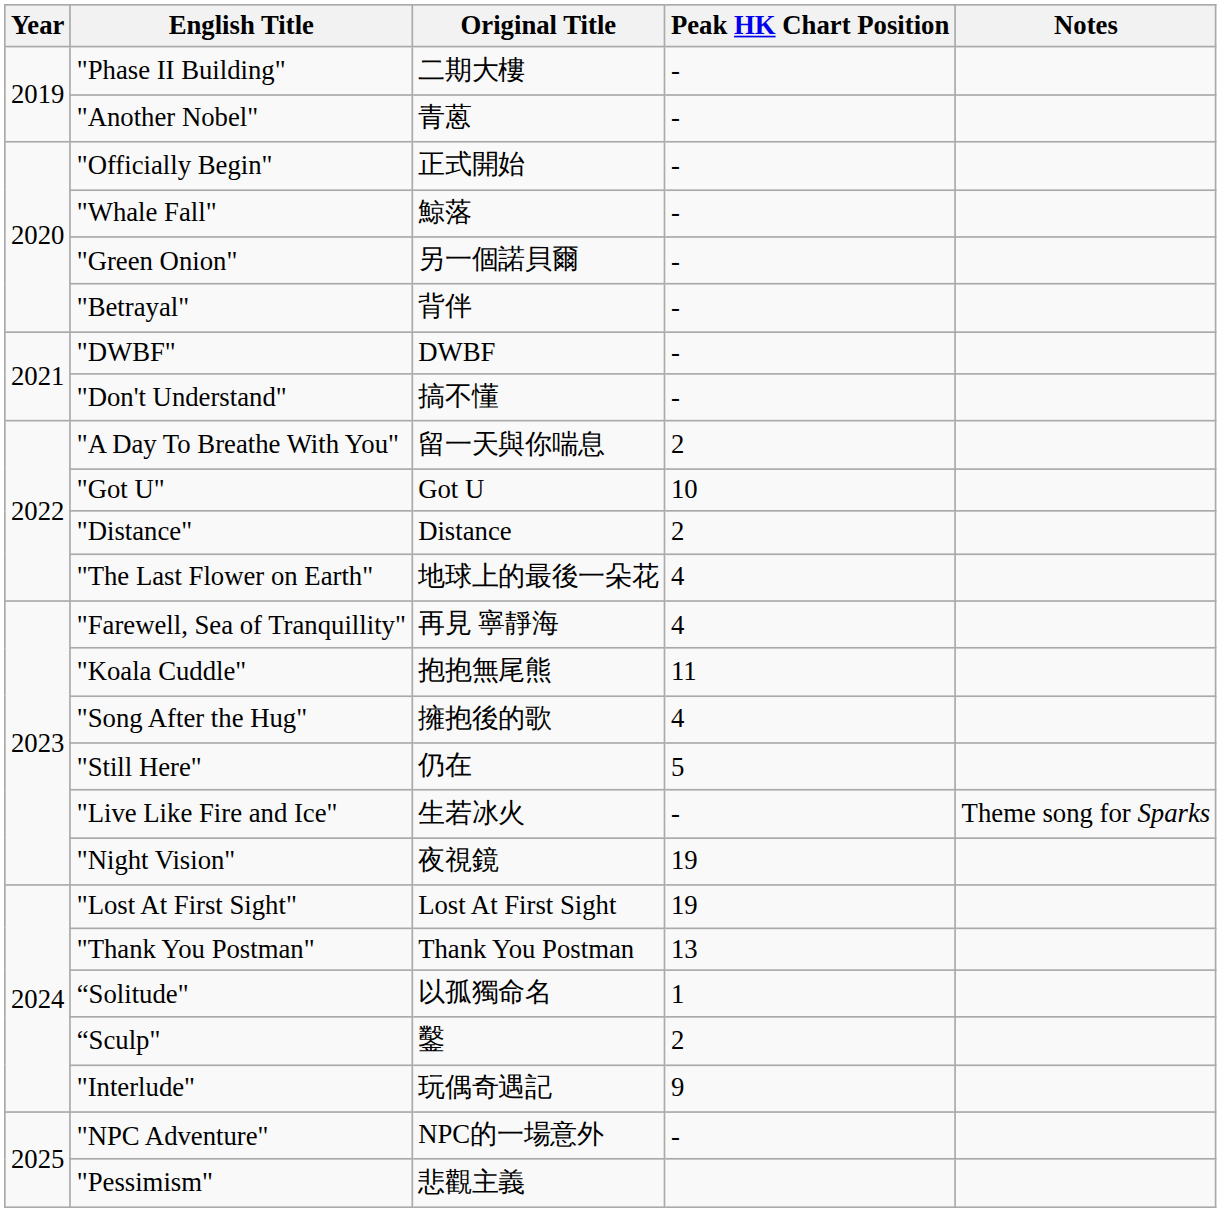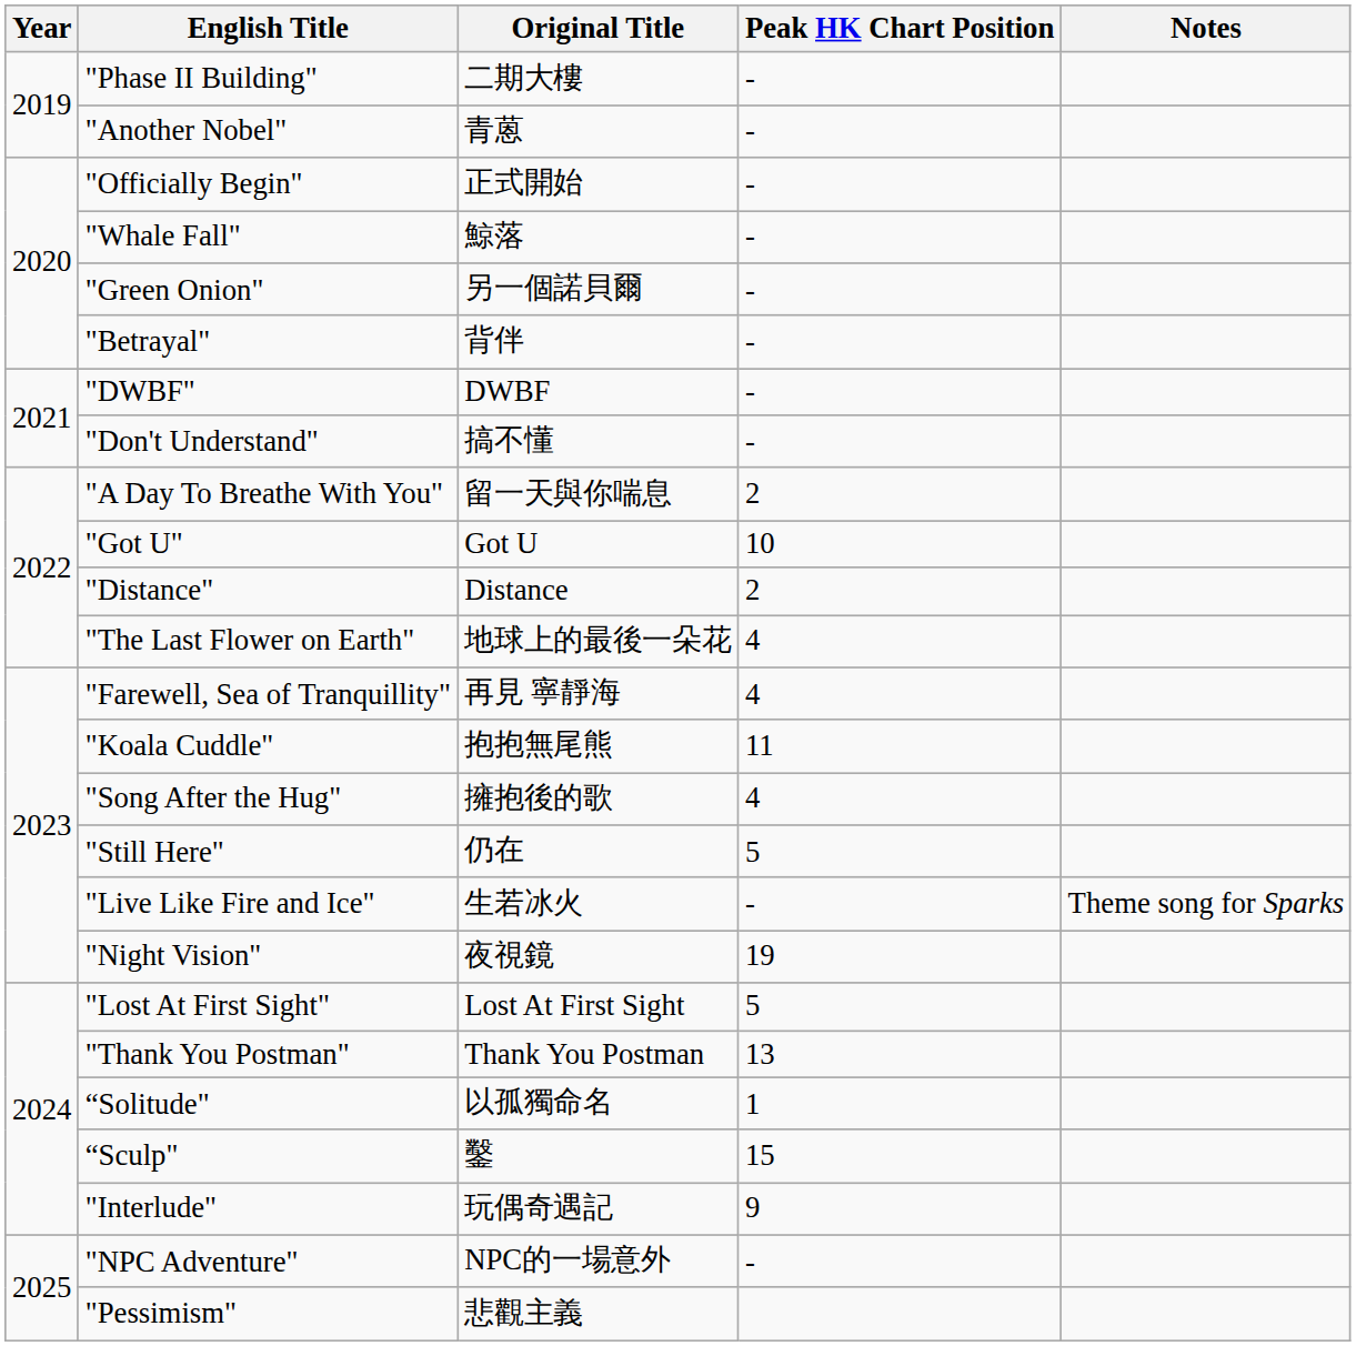 <table class="wikitable plainrowheaders">
 <tr>
 <th>Year</th>
 <th>English Title</th>
 <th>Original Title</th>
 <th>Peak <a href='#'>HK</a> Chart Position</th>
 <th>Notes</th>
 </tr>
 <tr>
 <td rowspan="2">2019</td>
 <td scope="row">"Phase II Building"</td>
 <td>二期大樓</td>
 <td>-</td>
 <td></td>
 </tr>
 <tr>
 <td scope="row">"Another Nobel"</td>
 <td>青蒽</td>
 <td>-</td>
 <td></td>
 </tr>
 <tr>
 <td rowspan="4">2020</td>
 <td scope="row">"Officially Begin"</td>
 <td>正式開始</td>
 <td>-</td>
 <td></td>
 </tr>
 <tr>
 <td scope="row">"Whale Fall"</td>
 <td>鯨落</td>
 <td>-</td>
 <td></td>
 </tr>
 <tr>
 <td scope="row">"Green Onion"</td>
 <td>另一個諾貝爾</td>
 <td>-</td>
 <td></td>
 </tr>
 <tr>
 <td scope="row">"Betrayal"</td>
 <td>背伴</td>
 <td>-</td>
 <td></td>
 </tr>
 <tr>
 <td rowspan="2">2021</td>
 <td scope="row">"DWBF"</td>
 <td>DWBF</td>
 <td>-</td>
 <td></td>
 </tr>
 <tr>
 <td scope="row">"Don't Understand"</td>
 <td>搞不懂</td>
 <td>-</td>
 <td></td>
 </tr>
 <tr>
 <td rowspan="4">2022</td>
 <td scope="row">"A Day To Breathe With You"</td>
 <td>留一天與你喘息</td>
 <td>2</td>
 <td></td>
 </tr>
 <tr>
 <td scope="row">"Got U"</td>
 <td>Got U</td>
 <td>10</td>
 <td></td>
 </tr>
 <tr>
 <td scope="row">"Distance"</td>
 <td>Distance</td>
 <td>2</td>
 <td></td>
 </tr>
 <tr>
 <td scope="row">"The Last Flower on Earth"</td>
 <td>地球上的最後一朵花</td>
 <td>4</td>
 <td></td>
 </tr>
 <tr>
 <td rowspan="6">2023</td>
 <td scope="row">"Farewell, Sea of Tranquillity"</td>
 <td>再見 寧靜海</td>
 <td>4</td>
 <td></td>
 </tr>
 <tr>
 <td scope="row">"Koala Cuddle"</td>
 <td>抱抱無尾熊</td>
 <td>11</td>
 <td></td>
 </tr>
 <tr>
 <td scope="row">"Song After the Hug"</td>
 <td>擁抱後的歌</td>
 <td>4</td>
 <td></td>
 </tr>
 <tr>
 <td>"Still Here"</td>
 <td>仍在</td>
 <td>5</td>
 <td></td>
 </tr>
 <tr>
 <td>"Live Like Fire and Ice"</td>
 <td>生若冰火</td>
 <td>-</td>
 <td>Theme song for <em>Sparks</em></td>
 </tr>
 <tr>
 <td>"Night Vision"</td>
 <td>夜視鏡</td>
 <td>19</td>
 <td></td>
 </tr>
 <tr>
 <td rowspan="5">2024</td>
 <td>"Lost At First Sight"</td>
 <td>Lost At First Sight</td>
-<td>19</td>
+<td>5</td>
 <td></td>
 </tr>
 <tr>
 <td>"Thank You Postman"</td>
 <td>Thank You Postman</td>
 <td>13</td>
 <td></td>
 </tr>
 <tr>
 <td>“Solitude"</td>
 <td>以孤獨命名</td>
 <td>1</td>
 <td></td>
 </tr>
 <tr>
 <td>“Sculp"</td>
 <td>鑿</td>
-<td>2</td>
+<td>15</td>
 <td></td>
 </tr>
 <tr>
 <td>"Interlude"</td>
 <td>玩偶奇遇記</td>
 <td>9</td>
 <td></td>
 </tr>
 <tr>
 <td rowspan="2">2025</td>
 <td>"NPC Adventure"</td>
 <td>NPC的一場意外</td>
 <td>-</td>
 <td></td>
 </tr>
 <tr>
 <td>"Pessimism"</td>
 <td>悲觀主義</td>
 <td></td>
 <td></td>
 </tr>
 </table>
